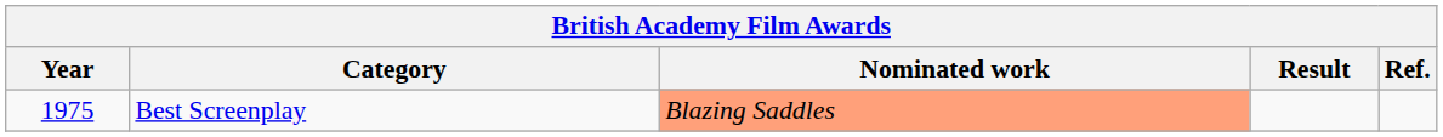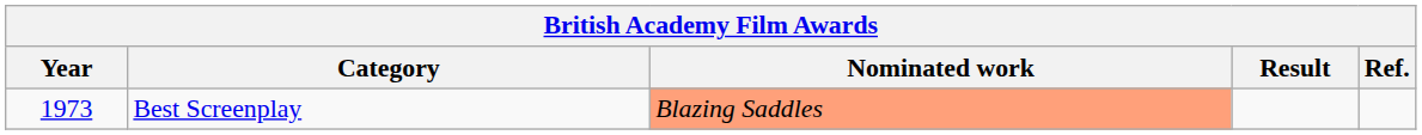 <table class=wikitable>
 <tr>
 <th colspan=5><a href='#'>British Academy Film Awards</a></th>
 </tr>
 <tr>
 <th scope="col" style="width:5em;">Year</th>
 <th scope="col" style="width:25em;">Category</th>
 <th scope="col" style="width:28em;">Nominated work</th>
 <th scope="col" style="width:5em;">Result</th>
 <th>Ref.</th>
 </tr>
 <tr>
-<td style="text-align:center;"><a href='#'>1975</a></td>
+<td style="text-align:center;"><a href='#'>1973</a></td>
 <td><a href='#'>Best Screenplay</a></td>
 <td style="background: lightsalmon;"><em>Blazing Saddles</em></td>
 <td></td>
 <td style="text-align:center;"></td>
 </tr>
 </table>
